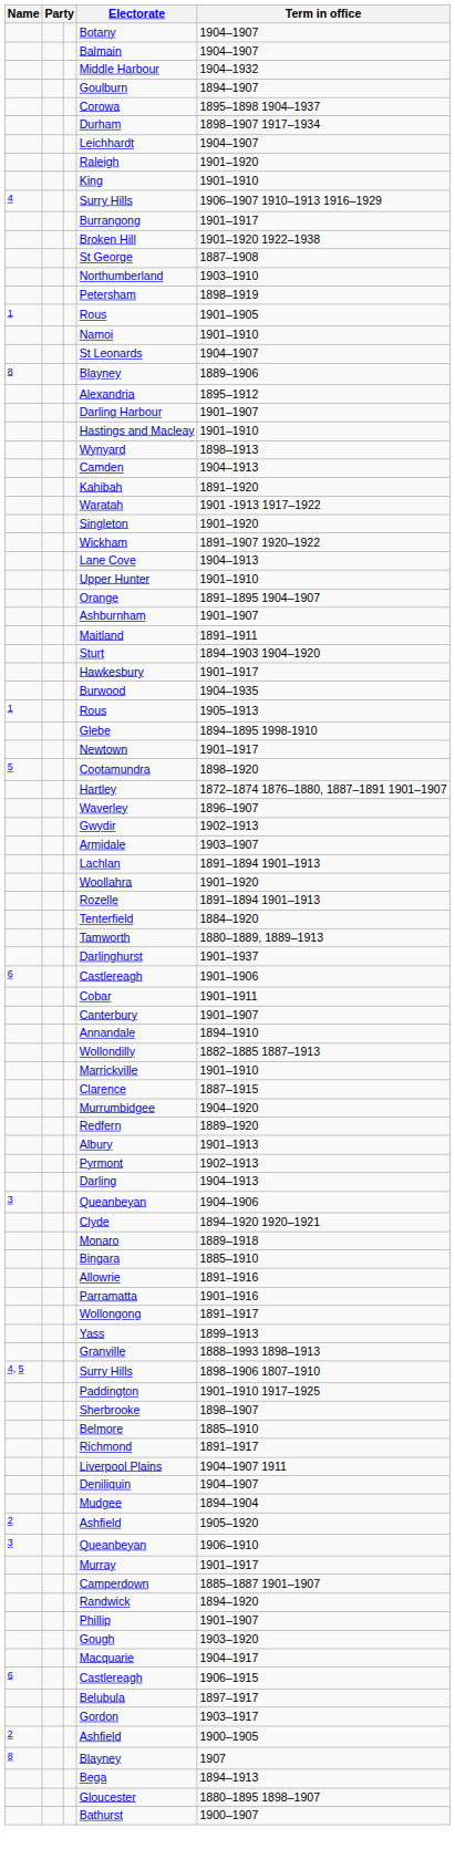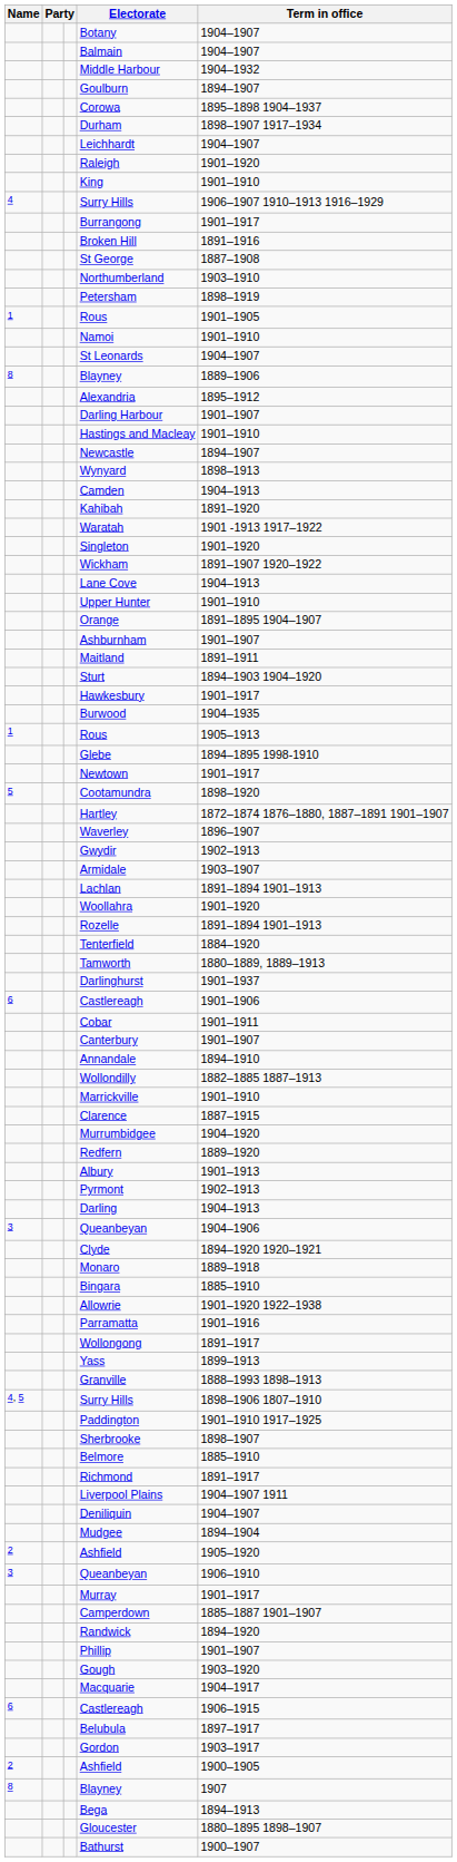 <table class="wikitable sortable">
 <tr>
 <th><strong>Name</strong></th>
 <th colspan=2><strong>Party</strong></th>
 <th><strong><a href='#'>Electorate</a></strong></th>
 <th><strong>Term in office</strong></th>
 </tr>
 <tr>
 <td></td>
 <td> </td>
 <td></td>
 <td><a href='#'>Botany</a></td>
 <td>1904–1907</td>
 </tr>
 <tr>
 <td></td>
 <td> </td>
 <td></td>
 <td><a href='#'>Balmain</a></td>
 <td>1904–1907</td>
 </tr>
 <tr>
 <td></td>
 <td> </td>
 <td></td>
 <td><a href='#'>Middle Harbour</a></td>
 <td>1904–1932</td>
 </tr>
 <tr>
 <td></td>
 <td> </td>
 <td></td>
 <td><a href='#'>Goulburn</a></td>
 <td>1894–1907</td>
 </tr>
 <tr>
 <td></td>
 <td> </td>
 <td></td>
 <td><a href='#'>Corowa</a></td>
 <td>1895–1898 1904–1937</td>
 </tr>
 <tr>
 <td></td>
 <td> </td>
 <td></td>
 <td><a href='#'>Durham</a></td>
 <td>1898–1907 1917–1934</td>
 </tr>
 <tr>
 <td></td>
 <td> </td>
 <td></td>
 <td><a href='#'>Leichhardt</a></td>
 <td>1904–1907</td>
 </tr>
 <tr>
 <td></td>
 <td> </td>
 <td></td>
 <td><a href='#'>Raleigh</a></td>
 <td>1901–1920</td>
 </tr>
 <tr>
 <td></td>
 <td> </td>
 <td></td>
 <td><a href='#'>King</a></td>
 <td>1901–1910</td>
 </tr>
 <tr>
 <td> <sup><a href='#'>4</a></sup></td>
 <td> </td>
 <td></td>
 <td><a href='#'>Surry Hills</a></td>
 <td>1906–1907 1910–1913 1916–1929</td>
 </tr>
 <tr>
 <td></td>
 <td> </td>
 <td></td>
 <td><a href='#'>Burrangong</a></td>
 <td>1901–1917</td>
 </tr>
 <tr>
 <td></td>
 <td> </td>
 <td></td>
 <td><a href='#'>Broken Hill</a></td>
-<td>1901–1920 1922–1938</td>
+<td>1891–1916</td>
 </tr>
 <tr>
 <td></td>
 <td> </td>
 <td></td>
 <td><a href='#'>St George</a></td>
 <td>1887–1908</td>
 </tr>
 <tr>
 <td></td>
 <td> </td>
 <td></td>
 <td><a href='#'>Northumberland</a></td>
 <td>1903–1910</td>
 </tr>
 <tr>
 <td></td>
 <td> </td>
 <td></td>
 <td><a href='#'>Petersham</a></td>
 <td>1898–1919</td>
 </tr>
 <tr>
 <td> <sup><a href='#'>1</a></sup></td>
 <td> </td>
 <td></td>
 <td><a href='#'>Rous</a></td>
 <td>1901–1905</td>
 </tr>
 <tr>
 <td></td>
 <td> </td>
 <td></td>
 <td><a href='#'>Namoi</a></td>
 <td>1901–1910</td>
 </tr>
 <tr>
 <td></td>
 <td> </td>
 <td></td>
 <td><a href='#'>St Leonards</a></td>
 <td>1904–1907</td>
 </tr>
 <tr>
 <td> <sup><a href='#'>8</a></sup></td>
 <td> </td>
 <td></td>
 <td><a href='#'>Blayney</a></td>
 <td>1889–1906</td>
 </tr>
 <tr>
 <td></td>
 <td> </td>
 <td></td>
 <td><a href='#'>Alexandria</a></td>
 <td>1895–1912</td>
 </tr>
 <tr>
 <td></td>
 <td> </td>
 <td></td>
 <td><a href='#'>Darling Harbour</a></td>
 <td>1901–1907</td>
 </tr>
 <tr>
 <td></td>
 <td> </td>
 <td></td>
 <td><a href='#'>Hastings and Macleay</a></td>
 <td>1901–1910</td>
+</tr>
+<tr>
+<td></td>
+<td> </td>
+<td></td>
+<td><a href='#'>Newcastle</a></td>
+<td>1894–1907</td>
 </tr>
 <tr>
 <td></td>
 <td> </td>
 <td></td>
 <td><a href='#'>Wynyard</a></td>
 <td>1898–1913</td>
 </tr>
 <tr>
 <td></td>
 <td> </td>
 <td></td>
 <td><a href='#'>Camden</a></td>
 <td>1904–1913</td>
 </tr>
 <tr>
 <td></td>
 <td> </td>
 <td></td>
 <td><a href='#'>Kahibah</a></td>
 <td>1891–1920</td>
 </tr>
 <tr>
 <td></td>
 <td> </td>
 <td></td>
 <td><a href='#'>Waratah</a></td>
 <td>1901 -1913 1917–1922</td>
 </tr>
 <tr>
 <td></td>
 <td> </td>
 <td></td>
 <td><a href='#'>Singleton</a></td>
 <td>1901–1920</td>
 </tr>
 <tr>
 <td></td>
 <td> </td>
 <td></td>
 <td><a href='#'>Wickham</a></td>
 <td>1891–1907 1920–1922</td>
 </tr>
 <tr>
 <td></td>
 <td> </td>
 <td></td>
 <td><a href='#'>Lane Cove</a></td>
 <td>1904–1913</td>
 </tr>
 <tr>
 <td></td>
 <td> </td>
 <td></td>
 <td><a href='#'>Upper Hunter</a></td>
 <td>1901–1910</td>
 </tr>
 <tr>
 <td></td>
 <td> </td>
 <td></td>
 <td><a href='#'>Orange</a></td>
 <td>1891–1895 1904–1907</td>
 </tr>
 <tr>
 <td></td>
 <td> </td>
 <td></td>
 <td><a href='#'>Ashburnham</a></td>
 <td>1901–1907</td>
 </tr>
 <tr>
 <td></td>
 <td> </td>
 <td></td>
 <td><a href='#'>Maitland</a></td>
 <td>1891–1911</td>
 </tr>
 <tr>
 <td></td>
 <td> </td>
 <td></td>
 <td><a href='#'>Sturt</a></td>
 <td>1894–1903 1904–1920</td>
 </tr>
 <tr>
 <td></td>
 <td> </td>
 <td></td>
 <td><a href='#'>Hawkesbury</a></td>
 <td>1901–1917</td>
 </tr>
 <tr>
 <td></td>
 <td> </td>
 <td></td>
 <td><a href='#'>Burwood</a></td>
 <td>1904–1935</td>
 </tr>
 <tr>
 <td> <sup><a href='#'>1</a></sup></td>
 <td> </td>
 <td></td>
 <td><a href='#'>Rous</a></td>
 <td>1905–1913</td>
 </tr>
 <tr>
 <td></td>
 <td> </td>
 <td></td>
 <td><a href='#'>Glebe</a></td>
 <td>1894–1895 1998-1910</td>
 </tr>
 <tr>
 <td></td>
 <td> </td>
 <td></td>
 <td><a href='#'>Newtown</a></td>
 <td>1901–1917</td>
 </tr>
 <tr>
 <td> <sup><a href='#'>5</a></sup></td>
 <td> </td>
 <td></td>
 <td><a href='#'>Cootamundra</a></td>
 <td>1898–1920</td>
 </tr>
 <tr>
 <td></td>
 <td> </td>
 <td></td>
 <td><a href='#'>Hartley</a></td>
 <td>1872–1874 1876–1880, 1887–1891 1901–1907</td>
 </tr>
 <tr>
 <td></td>
 <td> </td>
 <td></td>
 <td><a href='#'>Waverley</a></td>
 <td>1896–1907</td>
 </tr>
 <tr>
 <td></td>
 <td> </td>
 <td></td>
 <td><a href='#'>Gwydir</a></td>
 <td>1902–1913</td>
 </tr>
 <tr>
 <td></td>
 <td> </td>
 <td></td>
 <td><a href='#'>Armidale</a></td>
 <td>1903–1907</td>
 </tr>
 <tr>
 <td></td>
 <td> </td>
 <td></td>
 <td><a href='#'>Lachlan</a></td>
 <td>1891–1894 1901–1913</td>
 </tr>
 <tr>
 <td></td>
 <td> </td>
 <td></td>
 <td><a href='#'>Woollahra</a></td>
 <td>1901–1920</td>
 </tr>
 <tr>
 <td></td>
 <td> </td>
 <td></td>
 <td><a href='#'>Rozelle</a></td>
 <td>1891–1894 1901–1913</td>
 </tr>
 <tr>
 <td></td>
 <td> </td>
 <td></td>
 <td><a href='#'>Tenterfield</a></td>
 <td>1884–1920</td>
 </tr>
 <tr>
 <td></td>
 <td> </td>
 <td></td>
 <td><a href='#'>Tamworth</a></td>
 <td>1880–1889, 1889–1913</td>
 </tr>
 <tr>
 <td></td>
 <td> </td>
 <td></td>
 <td><a href='#'>Darlinghurst</a></td>
 <td>1901–1937</td>
 </tr>
 <tr>
 <td> <sup><a href='#'>6</a></sup></td>
 <td> </td>
 <td></td>
 <td><a href='#'>Castlereagh</a></td>
 <td>1901–1906</td>
 </tr>
 <tr>
 <td></td>
 <td> </td>
 <td></td>
 <td><a href='#'>Cobar</a></td>
 <td>1901–1911</td>
 </tr>
 <tr>
 <td></td>
 <td> </td>
 <td></td>
 <td><a href='#'>Canterbury</a></td>
 <td>1901–1907</td>
 </tr>
 <tr>
 <td></td>
 <td> </td>
 <td></td>
 <td><a href='#'>Annandale</a></td>
 <td>1894–1910</td>
 </tr>
 <tr>
 <td></td>
 <td> </td>
 <td></td>
 <td><a href='#'>Wollondilly</a></td>
 <td>1882–1885 1887–1913</td>
 </tr>
 <tr>
 <td></td>
 <td> </td>
 <td></td>
 <td><a href='#'>Marrickville</a></td>
 <td>1901–1910</td>
 </tr>
 <tr>
 <td></td>
 <td> </td>
 <td></td>
 <td><a href='#'>Clarence</a></td>
 <td>1887–1915</td>
 </tr>
 <tr>
 <td></td>
 <td> </td>
 <td></td>
 <td><a href='#'>Murrumbidgee</a></td>
 <td>1904–1920</td>
 </tr>
 <tr>
 <td></td>
 <td> </td>
 <td></td>
 <td><a href='#'>Redfern</a></td>
 <td>1889–1920</td>
 </tr>
 <tr>
 <td></td>
 <td> </td>
 <td></td>
 <td><a href='#'>Albury</a></td>
 <td>1901–1913</td>
 </tr>
 <tr>
 <td></td>
 <td> </td>
 <td></td>
 <td><a href='#'>Pyrmont</a></td>
 <td>1902–1913</td>
 </tr>
 <tr>
 <td></td>
 <td> </td>
 <td></td>
 <td><a href='#'>Darling</a></td>
 <td>1904–1913</td>
 </tr>
 <tr>
 <td> <sup><a href='#'>3</a></sup></td>
 <td> </td>
 <td></td>
 <td><a href='#'>Queanbeyan</a></td>
 <td>1904–1906</td>
 </tr>
 <tr>
 <td></td>
 <td> </td>
 <td></td>
 <td><a href='#'>Clyde</a></td>
 <td>1894–1920 1920–1921</td>
 </tr>
 <tr>
 <td></td>
 <td> </td>
 <td></td>
 <td><a href='#'>Monaro</a></td>
 <td>1889–1918</td>
 </tr>
 <tr>
 <td></td>
 <td> </td>
 <td></td>
 <td><a href='#'>Bingara</a></td>
 <td>1885–1910</td>
 </tr>
 <tr>
 <td></td>
 <td> </td>
 <td></td>
 <td><a href='#'>Allowrie</a></td>
-<td>1891–1916</td>
+<td>1901–1920 1922–1938</td>
 </tr>
 <tr>
 <td></td>
 <td> </td>
 <td></td>
 <td><a href='#'>Parramatta</a></td>
 <td>1901–1916</td>
 </tr>
 <tr>
 <td></td>
 <td> </td>
 <td></td>
 <td><a href='#'>Wollongong</a></td>
 <td>1891–1917</td>
 </tr>
 <tr>
 <td></td>
 <td> </td>
 <td></td>
 <td><a href='#'>Yass</a></td>
 <td>1899–1913</td>
 </tr>
 <tr>
 <td></td>
 <td> </td>
 <td></td>
 <td><a href='#'>Granville</a></td>
 <td>1888–1993 1898–1913</td>
 </tr>
 <tr>
 <td> <sup><a href='#'>4</a>, <a href='#'>5</a></sup></td>
 <td> </td>
 <td></td>
 <td><a href='#'>Surry Hills</a></td>
 <td>1898–1906 1807–1910</td>
 </tr>
 <tr>
 <td></td>
 <td> </td>
 <td></td>
 <td><a href='#'>Paddington</a></td>
 <td>1901–1910 1917–1925</td>
 </tr>
 <tr>
 <td></td>
 <td> </td>
 <td></td>
 <td><a href='#'>Sherbrooke</a></td>
 <td>1898–1907</td>
 </tr>
 <tr>
 <td></td>
 <td> </td>
 <td></td>
 <td><a href='#'>Belmore</a></td>
 <td>1885–1910</td>
 </tr>
 <tr>
 <td></td>
 <td> </td>
 <td></td>
 <td><a href='#'>Richmond</a></td>
 <td>1891–1917</td>
 </tr>
 <tr>
 <td></td>
 <td> </td>
 <td></td>
 <td><a href='#'>Liverpool Plains</a></td>
 <td>1904–1907 1911</td>
 </tr>
 <tr>
 <td></td>
 <td> </td>
 <td></td>
 <td><a href='#'>Deniliquin</a></td>
 <td>1904–1907</td>
 </tr>
 <tr>
 <td></td>
 <td> </td>
 <td></td>
 <td><a href='#'>Mudgee</a></td>
 <td>1894–1904</td>
 </tr>
 <tr>
 <td> <sup><a href='#'>2</a></sup></td>
 <td> </td>
 <td></td>
 <td><a href='#'>Ashfield</a></td>
 <td>1905–1920</td>
 </tr>
 <tr>
 <td> <sup><a href='#'>3</a></sup></td>
 <td> </td>
 <td></td>
 <td><a href='#'>Queanbeyan</a></td>
 <td>1906–1910</td>
 </tr>
 <tr>
 <td></td>
 <td> </td>
 <td></td>
 <td><a href='#'>Murray</a></td>
 <td>1901–1917</td>
 </tr>
 <tr>
 <td></td>
 <td> </td>
 <td></td>
 <td><a href='#'>Camperdown</a></td>
 <td>1885–1887 1901–1907</td>
 </tr>
 <tr>
 <td></td>
 <td> </td>
 <td></td>
 <td><a href='#'>Randwick</a></td>
 <td>1894–1920</td>
 </tr>
 <tr>
 <td></td>
 <td> </td>
 <td></td>
 <td><a href='#'>Phillip</a></td>
 <td>1901–1907</td>
 </tr>
 <tr>
 <td></td>
 <td> </td>
 <td></td>
 <td><a href='#'>Gough</a></td>
 <td>1903–1920</td>
 </tr>
 <tr>
 <td></td>
 <td> </td>
 <td></td>
 <td><a href='#'>Macquarie</a></td>
 <td>1904–1917</td>
 </tr>
 <tr>
 <td> <sup><a href='#'>6</a></sup></td>
 <td> </td>
 <td></td>
 <td><a href='#'>Castlereagh</a></td>
 <td>1906–1915</td>
 </tr>
 <tr>
 <td></td>
 <td> </td>
 <td></td>
 <td><a href='#'>Belubula</a></td>
 <td>1897–1917</td>
 </tr>
 <tr>
 <td></td>
 <td> </td>
 <td></td>
 <td><a href='#'>Gordon</a></td>
 <td>1903–1917</td>
 </tr>
 <tr>
 <td> <sup><a href='#'>2</a></sup></td>
 <td> </td>
 <td></td>
 <td><a href='#'>Ashfield</a></td>
 <td>1900–1905</td>
 </tr>
 <tr>
 <td> <sup><a href='#'>8</a></sup></td>
 <td> </td>
 <td></td>
 <td><a href='#'>Blayney</a></td>
 <td>1907</td>
 </tr>
 <tr>
 <td></td>
 <td> </td>
 <td></td>
 <td><a href='#'>Bega</a></td>
 <td>1894–1913</td>
 </tr>
 <tr>
 <td></td>
 <td> </td>
 <td></td>
 <td><a href='#'>Gloucester</a></td>
 <td>1880–1895 1898–1907</td>
 </tr>
 <tr>
 <td></td>
 <td> </td>
 <td></td>
 <td><a href='#'>Bathurst</a></td>
 <td>1900–1907</td>
 </tr>
 </table>
